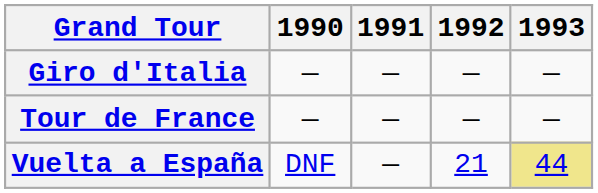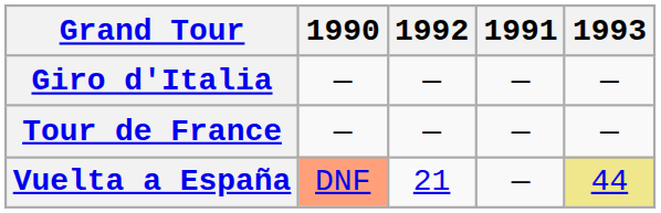 <table class="wikitable plainrowheaders">
 <tr>
 <th scope="col"><a href='#'>Grand Tour</a></th>
 <th scope="col">1990</th>
+<th scope="col">1992</th>
 <th scope="col">1991</th>
-<th scope="col">1992</th>
 <th scope="col">1993</th>
 </tr>
 <tr style="text-align:center;">
 <th scope="row"> <a href='#'>Giro d'Italia</a></th>
 <td>—</td>
 <td>—</td>
 <td>—</td>
 <td>—</td>
 </tr>
 <tr style="text-align:center;">
 <th scope="row"> <a href='#'>Tour de France</a></th>
 <td>—</td>
 <td>—</td>
 <td>—</td>
 <td>—</td>
 </tr>
 <tr style="text-align:center;">
 <th scope="row"> <a href='#'>Vuelta a España</a></th>
-<td><a href='#'>DNF</a></td>
+<td style="background: lightsalmon;"><a href='#'>DNF</a></td>
+<td><a href='#'>21</a></td>
 <td>—</td>
-<td><a href='#'>21</a></td>
 <td style="background: khaki;"><a href='#'>44</a></td>
 </tr>
 </table>
